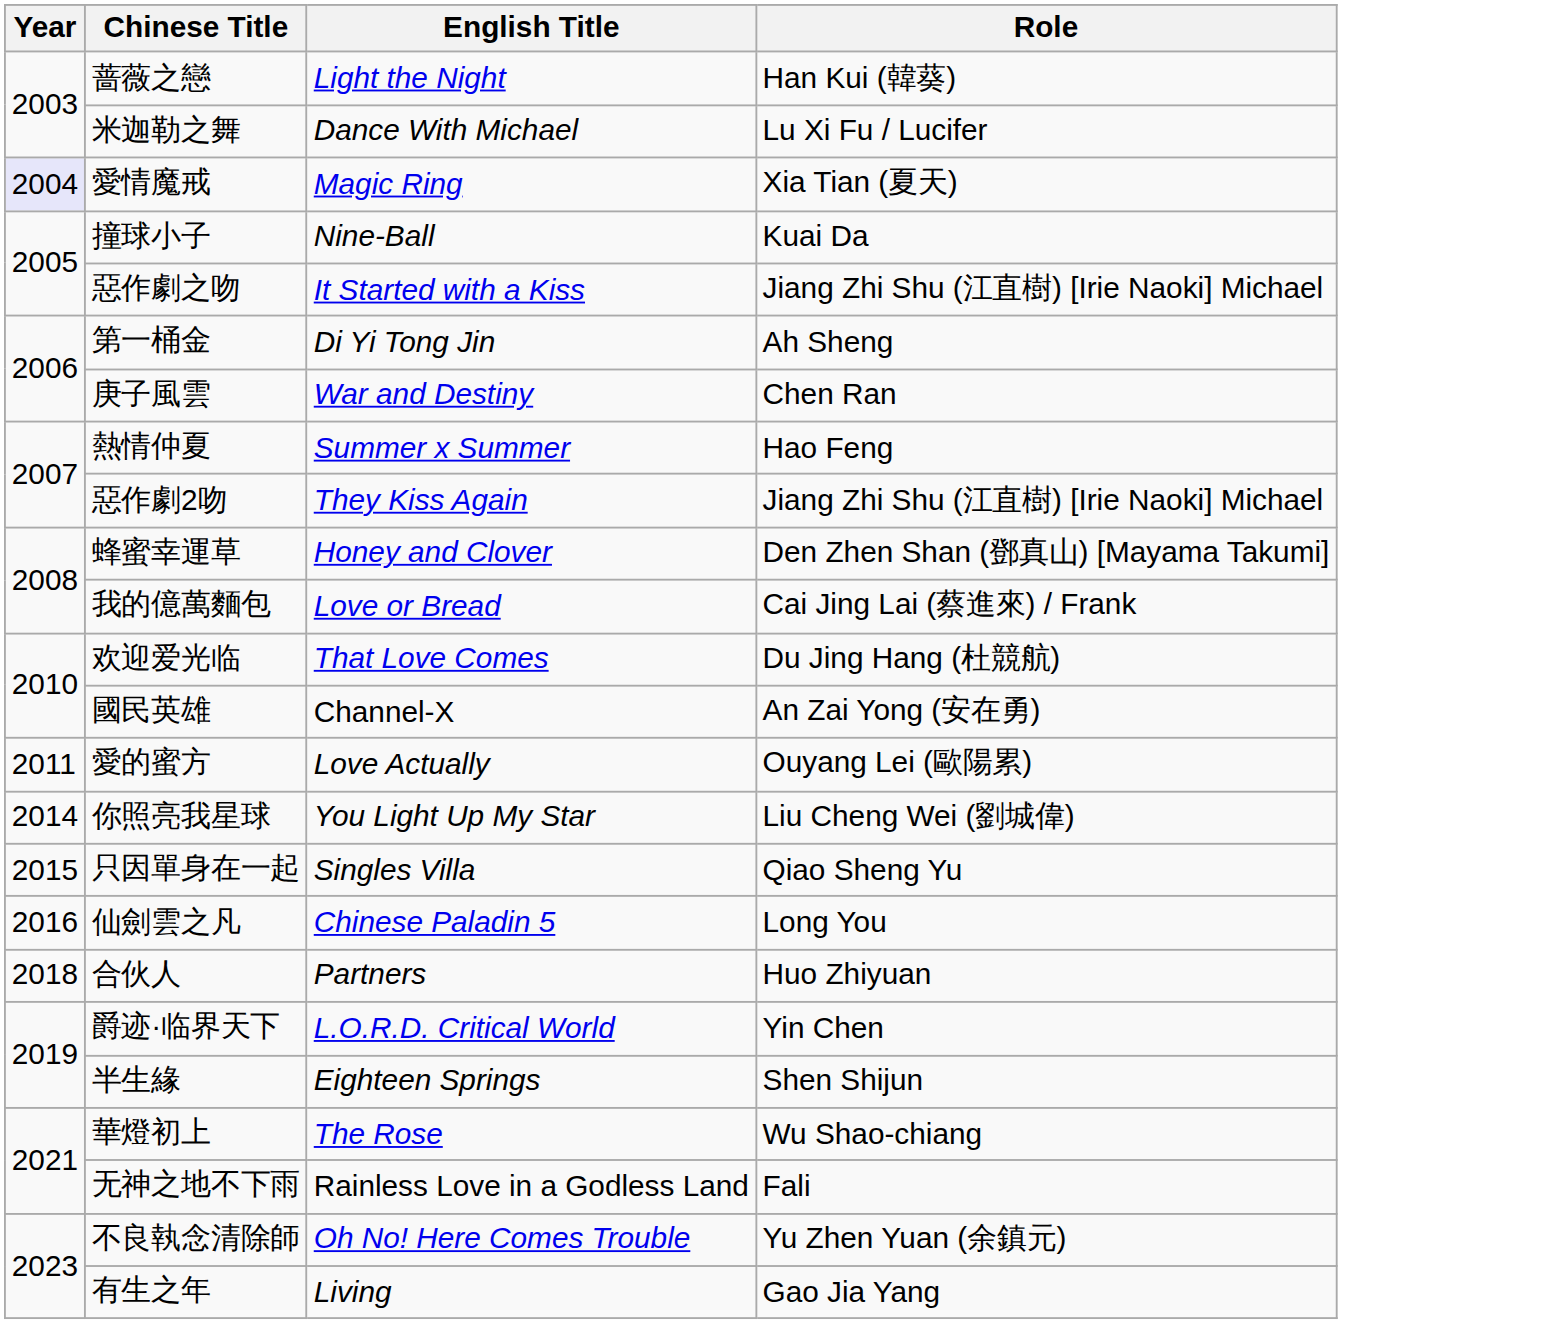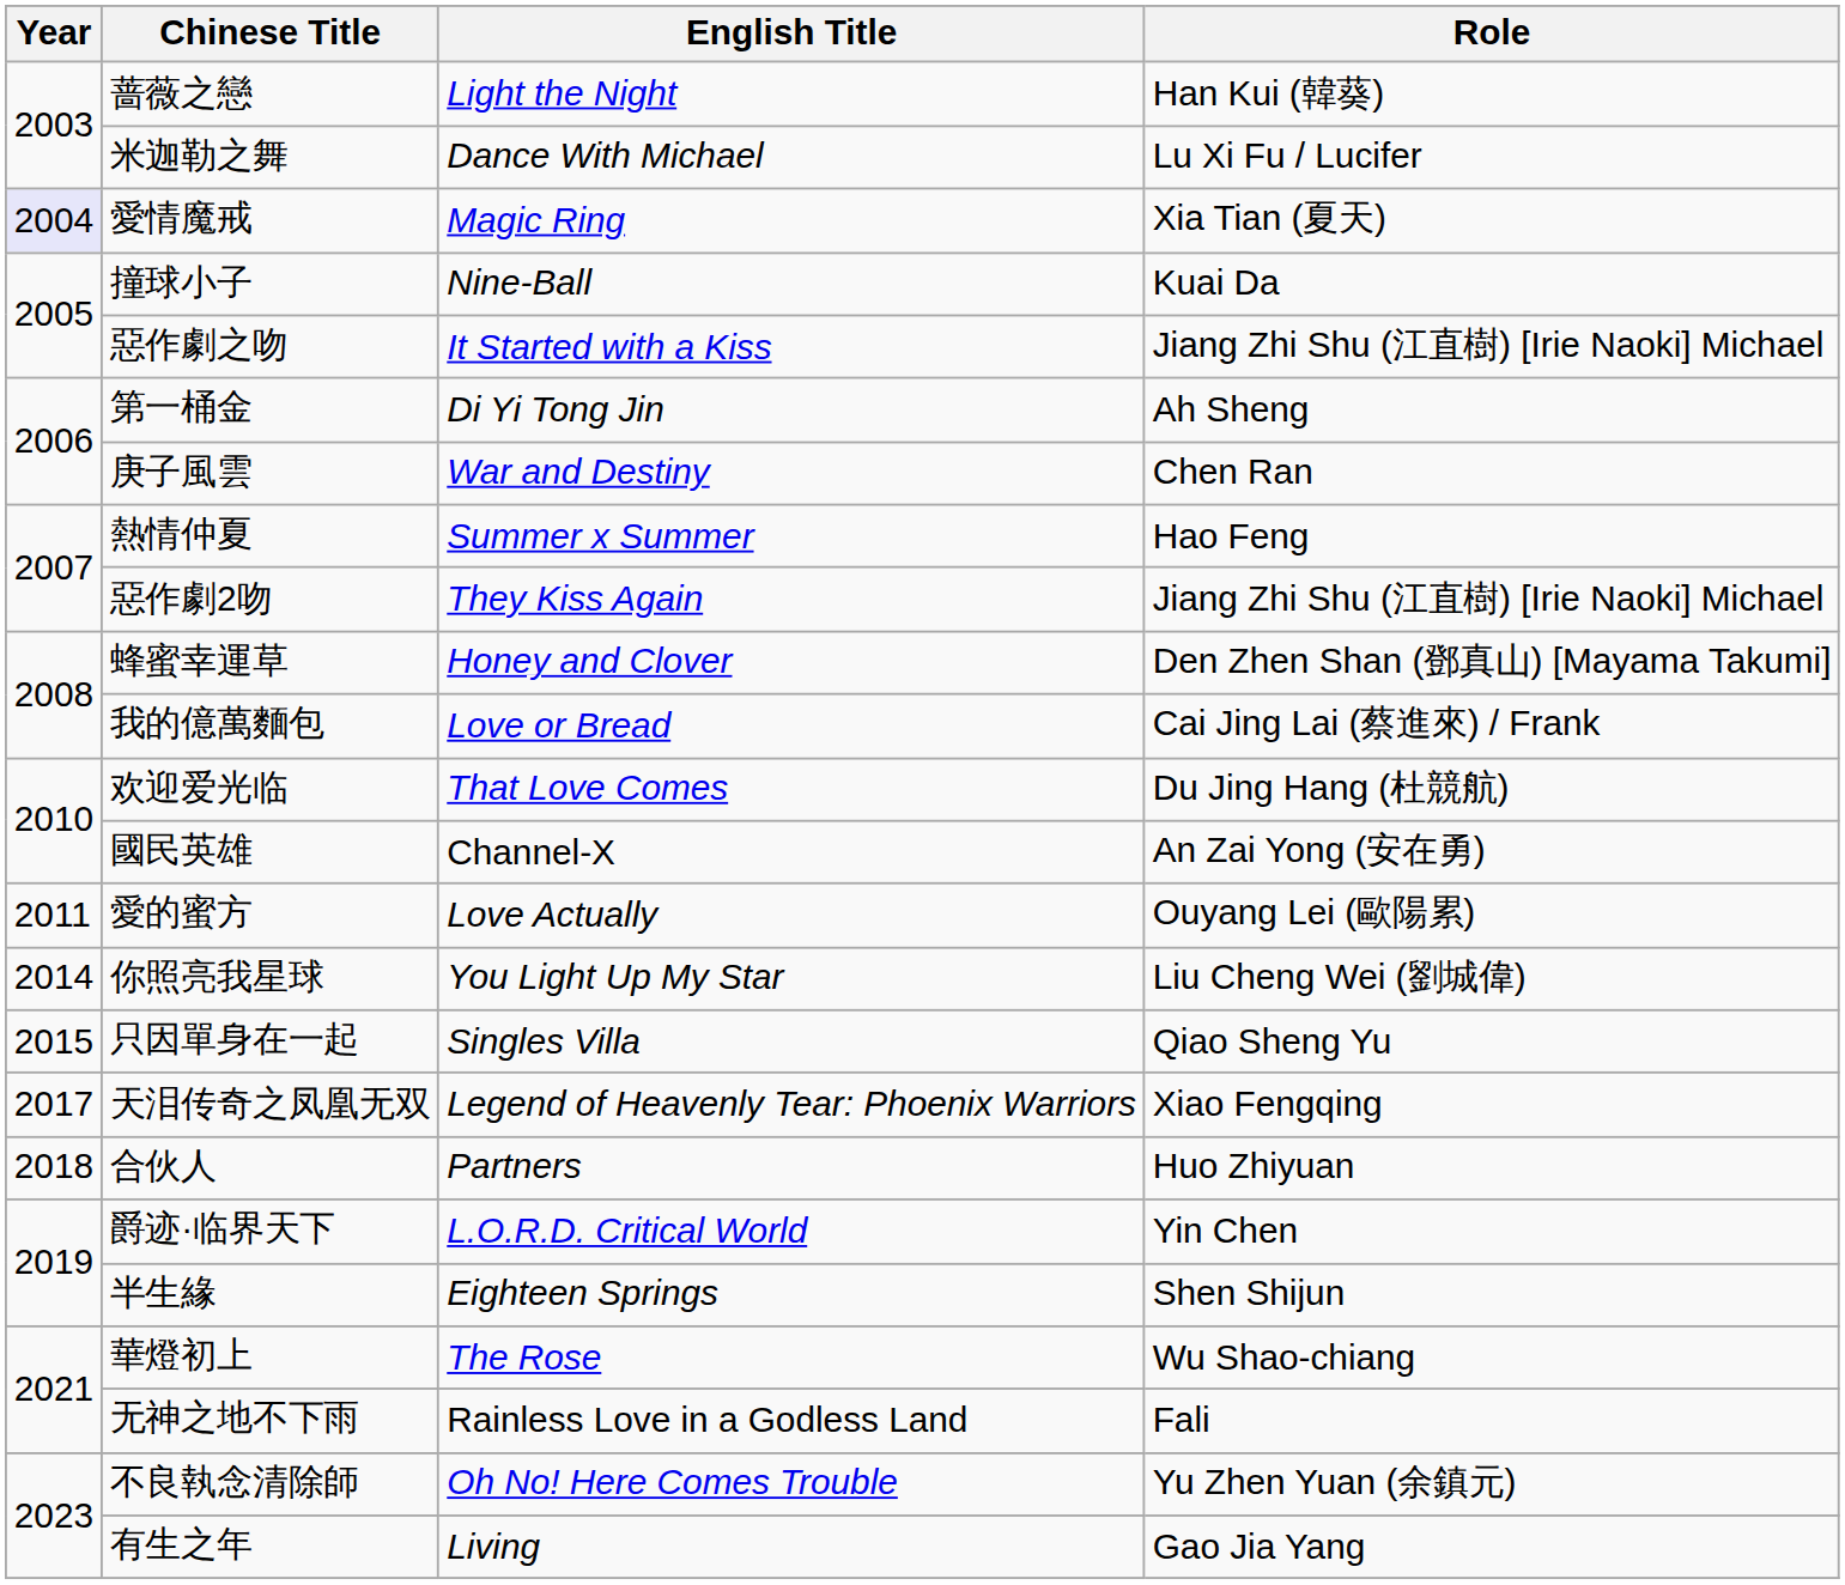 <table class="wikitable">
 <tr>
 <th>Year</th>
 <th>Chinese Title</th>
 <th>English Title</th>
 <th>Role</th>
 </tr>
 <tr>
 <td rowspan="2">2003</td>
 <td>蔷薇之戀</td>
 <td><em><a href='#'>Light the Night</a></em></td>
 <td>Han Kui (韓葵)</td>
 </tr>
 <tr>
 <td>米迦勒之舞</td>
 <td><em>Dance With Michael</em></td>
 <td>Lu Xi Fu / Lucifer</td>
 </tr>
 <tr>
 <td style="background: lavender;">2004</td>
 <td>愛情魔戒</td>
 <td><em><a href='#'>Magic Ring</a></em></td>
 <td>Xia Tian (夏天)</td>
 </tr>
 <tr>
 <td rowspan="2">2005</td>
 <td>撞球小子</td>
 <td><em>Nine-Ball</em></td>
 <td>Kuai Da</td>
 </tr>
 <tr>
 <td>惡作劇之吻</td>
 <td><em><a href='#'>It Started with a Kiss</a></em></td>
 <td>Jiang Zhi Shu (江直樹) [Irie Naoki] Michael</td>
 </tr>
 <tr>
 <td rowspan="2">2006</td>
 <td>第一桶金</td>
 <td><em>Di Yi Tong Jin</em></td>
 <td>Ah Sheng</td>
 </tr>
 <tr>
 <td>庚子風雲</td>
 <td><em><a href='#'>War and Destiny</a></em></td>
 <td>Chen Ran</td>
 </tr>
 <tr>
 <td rowspan="2">2007</td>
 <td>熱情仲夏</td>
 <td><em><a href='#'>Summer x Summer</a></em></td>
 <td>Hao Feng</td>
 </tr>
 <tr>
 <td>惡作劇2吻</td>
 <td><em><a href='#'>They Kiss Again</a></em></td>
 <td>Jiang Zhi Shu (江直樹) [Irie Naoki] Michael</td>
 </tr>
 <tr>
 <td rowspan="2">2008</td>
 <td>蜂蜜幸運草</td>
 <td><em><a href='#'>Honey and Clover</a></em></td>
 <td>Den Zhen Shan (鄧真山) [Mayama Takumi]</td>
 </tr>
 <tr>
 <td>我的億萬麵包</td>
 <td><em><a href='#'>Love or Bread</a></em></td>
 <td>Cai Jing Lai (蔡進來) / Frank</td>
 </tr>
 <tr>
 <td rowspan="2">2010</td>
 <td>欢迎爱光临</td>
 <td><em><a href='#'>That Love Comes</a></em></td>
 <td>Du Jing Hang (杜競航)</td>
 </tr>
 <tr>
 <td>國民英雄</td>
 <td>Channel-X</td>
 <td>An Zai Yong (安在勇)</td>
 </tr>
 <tr>
 <td>2011</td>
 <td>愛的蜜方</td>
 <td><em>Love Actually</em></td>
 <td>Ouyang Lei (歐陽累)</td>
 </tr>
 <tr>
 <td>2014</td>
 <td>你照亮我星球</td>
 <td><em>You Light Up My Star</em></td>
 <td>Liu Cheng Wei (劉城偉)</td>
 </tr>
 <tr>
 <td>2015</td>
 <td>只因單身在一起</td>
 <td><em>Singles Villa</em></td>
 <td>Qiao Sheng Yu</td>
 </tr>
 <tr>
-<td>2016</td>
-<td>仙劍雲之凡</td>
-<td><em><a href='#'>Chinese Paladin 5</a></em></td>
-<td>Long You</td>
+<td>2017</td>
+<td>天泪传奇之凤凰无双</td>
+<td><em>Legend of Heavenly Tear: Phoenix Warriors</em></td>
+<td>Xiao Fengqing</td>
 </tr>
 <tr>
 <td>2018</td>
 <td>合伙人</td>
 <td><em>Partners</em></td>
 <td>Huo Zhiyuan</td>
 </tr>
 <tr>
 <td rowspan=2>2019</td>
 <td>爵迹·临界天下</td>
 <td><em><a href='#'>L.O.R.D. Critical World</a></em></td>
 <td>Yin Chen</td>
 </tr>
 <tr>
 <td>半生緣</td>
 <td><em>Eighteen Springs </em></td>
 <td>Shen Shijun</td>
 </tr>
 <tr>
 <td rowspan=2>2021</td>
 <td>華燈初上</td>
 <td><em><a href='#'>The Rose</a></em></td>
 <td>Wu Shao-chiang</td>
 </tr>
 <tr>
 <td>无神之地不下雨</td>
 <td>Rainless Love in a Godless Land</td>
 <td>Fali</td>
 </tr>
 <tr>
 <td rowspan=2>2023</td>
 <td>不良執念清除師</td>
 <td><em><a href='#'>Oh No! Here Comes Trouble</a></em></td>
 <td>Yu Zhen Yuan (余鎮元)</td>
 </tr>
 <tr>
 <td>有生之年</td>
 <td><em>Living</em></td>
 <td>Gao Jia Yang</td>
 </tr>
 </table>
